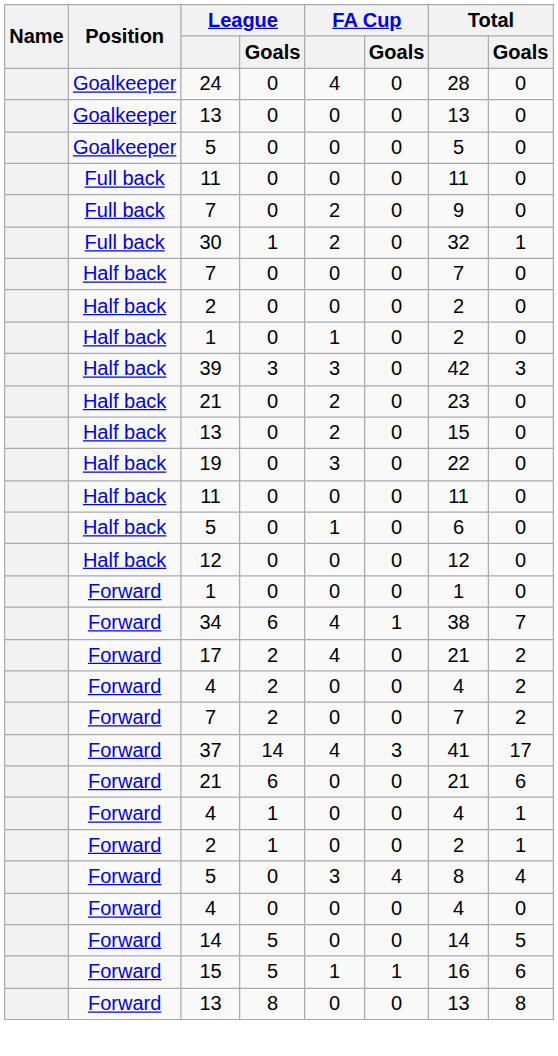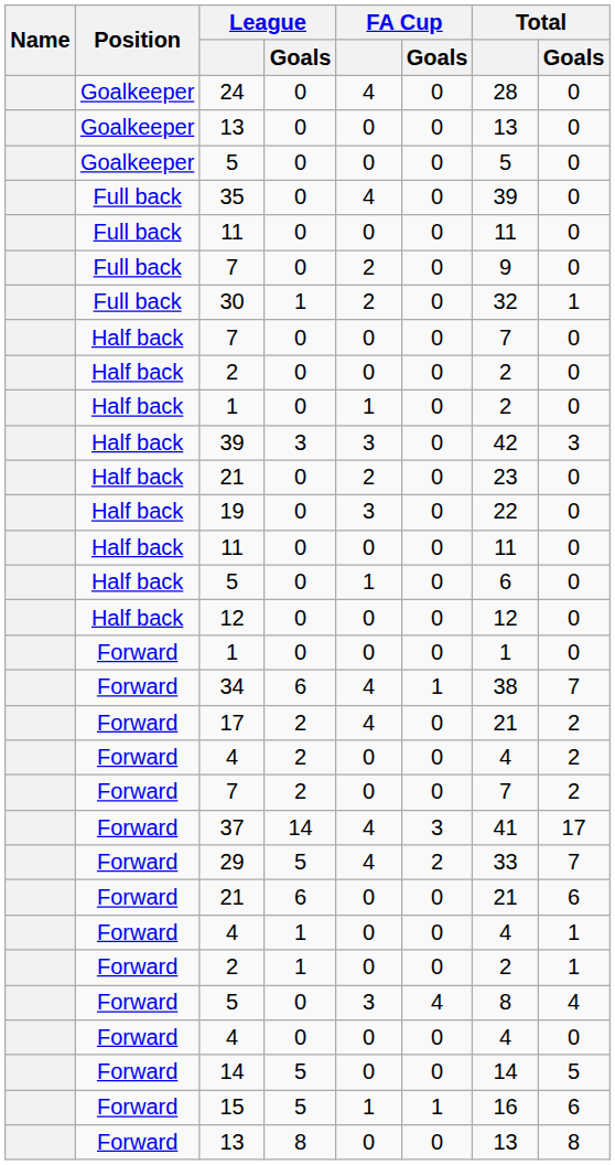 <table class="wikitable sortable plainrowheaders" style=text-align:center>
 <tr class="unsortable">
 <th scope=col rowspan=2>Name</th>
 <th scope=col rowspan=2>Position</th>
 <th scope=col colspan=2><a href='#'>League</a></th>
 <th scope=col colspan=2><a href='#'>FA Cup</a></th>
 <th scope=col colspan=2>Total</th>
 </tr>
 <tr>
 <th width=40 scope=col></th>
 <th width=40 scope=col>Goals</th>
 <th width=40 scope=col></th>
 <th width=40 scope=col>Goals</th>
 <th width=40 scope=col></th>
 <th width=40 scope=col>Goals</th>
 </tr>
 <tr>
 <th scope="row"></th>
 <td data-sort-value="1"><a href='#'>Goalkeeper</a></td>
 <td>24</td>
 <td>0</td>
 <td>4</td>
 <td>0</td>
 <td>28</td>
 <td>0</td>
 </tr>
 <tr>
 <th scope="row"></th>
 <td data-sort-value="1"><a href='#'>Goalkeeper</a></td>
 <td>13</td>
 <td>0</td>
 <td>0</td>
 <td>0</td>
 <td>13</td>
 <td>0</td>
 </tr>
 <tr>
 <th scope="row"></th>
 <td data-sort-value="1"><a href='#'>Goalkeeper</a></td>
 <td>5</td>
 <td>0</td>
 <td>0</td>
 <td>0</td>
 <td>5</td>
+<td>0</td>
+</tr>
+<tr>
+<th scope="row"></th>
+<td data-sort-value="2"><a href='#'>Full back</a></td>
+<td>35</td>
+<td>0</td>
+<td>4</td>
+<td>0</td>
+<td>39</td>
 <td>0</td>
 </tr>
 <tr>
 <th scope="row"> </th>
 <td data-sort-value="2"><a href='#'>Full back</a></td>
 <td>11</td>
 <td>0</td>
 <td>0</td>
 <td>0</td>
 <td>11</td>
 <td>0</td>
 </tr>
 <tr>
 <th scope="row"></th>
 <td data-sort-value="2"><a href='#'>Full back</a></td>
 <td>7</td>
 <td>0</td>
 <td>2</td>
 <td>0</td>
 <td>9</td>
 <td>0</td>
 </tr>
 <tr>
 <th scope="row"></th>
 <td data-sort-value="2"><a href='#'>Full back</a></td>
 <td>30</td>
 <td>1</td>
 <td>2</td>
 <td>0</td>
 <td>32</td>
 <td>1</td>
 </tr>
 <tr>
 <th scope="row"> </th>
 <td data-sort-value="3"><a href='#'>Half back</a></td>
 <td>7</td>
 <td>0</td>
 <td>0</td>
 <td>0</td>
 <td>7</td>
 <td>0</td>
 </tr>
 <tr>
 <th scope="row"> </th>
 <td data-sort-value="3"><a href='#'>Half back</a></td>
 <td>2</td>
 <td>0</td>
 <td>0</td>
 <td>0</td>
 <td>2</td>
 <td>0</td>
 </tr>
 <tr>
 <th scope="row"></th>
 <td data-sort-value="3"><a href='#'>Half back</a></td>
 <td>1</td>
 <td>0</td>
 <td>1</td>
 <td>0</td>
 <td>2</td>
 <td>0</td>
 </tr>
 <tr>
 <th scope="row"></th>
 <td data-sort-value="3"><a href='#'>Half back</a></td>
 <td>39</td>
 <td>3</td>
 <td>3</td>
 <td>0</td>
 <td>42</td>
 <td>3</td>
 </tr>
 <tr>
 <th scope="row"></th>
 <td data-sort-value="3"><a href='#'>Half back</a></td>
 <td>21</td>
 <td>0</td>
 <td>2</td>
 <td>0</td>
 <td>23</td>
-<td>0</td>
-</tr>
-<tr>
-<th scope="row"></th>
-<td data-sort-value="3"><a href='#'>Half back</a></td>
-<td>13</td>
-<td>0</td>
-<td>2</td>
-<td>0</td>
-<td>15</td>
 <td>0</td>
 </tr>
 <tr>
 <th scope="row"></th>
 <td data-sort-value="3"><a href='#'>Half back</a></td>
 <td>19</td>
 <td>0</td>
 <td>3</td>
 <td>0</td>
 <td>22</td>
 <td>0</td>
 </tr>
 <tr>
 <th scope="row"></th>
 <td data-sort-value="3"><a href='#'>Half back</a></td>
 <td>11</td>
 <td>0</td>
 <td>0</td>
 <td>0</td>
 <td>11</td>
 <td>0</td>
 </tr>
 <tr>
 <th scope="row"></th>
 <td data-sort-value="3"><a href='#'>Half back</a></td>
 <td>5</td>
 <td>0</td>
 <td>1</td>
 <td>0</td>
 <td>6</td>
 <td>0</td>
 </tr>
 <tr>
 <th scope="row"></th>
 <td data-sort-value="3"><a href='#'>Half back</a></td>
 <td>12</td>
 <td>0</td>
 <td>0</td>
 <td>0</td>
 <td>12</td>
 <td>0</td>
 </tr>
 <tr>
 <th scope="row"></th>
 <td data-sort-value="4"><a href='#'>Forward</a></td>
 <td>1</td>
 <td>0</td>
 <td>0</td>
 <td>0</td>
 <td>1</td>
 <td>0</td>
 </tr>
 <tr>
 <th scope="row"></th>
 <td data-sort-value="4"><a href='#'>Forward</a></td>
 <td>34</td>
 <td>6</td>
 <td>4</td>
 <td>1</td>
 <td>38</td>
 <td>7</td>
 </tr>
 <tr>
 <th scope="row"></th>
 <td data-sort-value="4"><a href='#'>Forward</a></td>
 <td>17</td>
 <td>2</td>
 <td>4</td>
 <td>0</td>
 <td>21</td>
 <td>2</td>
 </tr>
 <tr>
 <th scope="row"></th>
 <td data-sort-value="4"><a href='#'>Forward</a></td>
 <td>4</td>
 <td>2</td>
 <td>0</td>
 <td>0</td>
 <td>4</td>
 <td>2</td>
 </tr>
 <tr>
 <th scope="row"></th>
 <td data-sort-value="4"><a href='#'>Forward</a></td>
 <td>7</td>
 <td>2</td>
 <td>0</td>
 <td>0</td>
 <td>7</td>
 <td>2</td>
 </tr>
 <tr>
 <th scope="row"></th>
 <td data-sort-value="4"><a href='#'>Forward</a></td>
 <td>37</td>
 <td>14</td>
 <td>4</td>
 <td>3</td>
 <td>41</td>
 <td>17</td>
 </tr>
 <tr>
 <th scope="row"></th>
 <td data-sort-value="4"><a href='#'>Forward</a></td>
+<td>29</td>
+<td>5</td>
+<td>4</td>
+<td>2</td>
+<td>33</td>
+<td>7</td>
+</tr>
+<tr>
+<th scope="row"></th>
+<td data-sort-value="4"><a href='#'>Forward</a></td>
 <td>21</td>
 <td>6</td>
 <td>0</td>
 <td>0</td>
 <td>21</td>
 <td>6</td>
 </tr>
 <tr>
 <th scope="row"></th>
 <td data-sort-value="4"><a href='#'>Forward</a></td>
 <td>4</td>
 <td>1</td>
 <td>0</td>
 <td>0</td>
 <td>4</td>
 <td>1</td>
 </tr>
 <tr>
 <th scope="row"></th>
 <td data-sort-value="4"><a href='#'>Forward</a></td>
 <td>2</td>
 <td>1</td>
 <td>0</td>
 <td>0</td>
 <td>2</td>
 <td>1</td>
 </tr>
 <tr>
 <th scope="row"></th>
 <td data-sort-value="4"><a href='#'>Forward</a></td>
 <td>5</td>
 <td>0</td>
 <td>3</td>
 <td>4</td>
 <td>8</td>
 <td>4</td>
 </tr>
 <tr>
 <th scope="row"> </th>
 <td data-sort-value="4"><a href='#'>Forward</a></td>
 <td>4</td>
 <td>0</td>
 <td>0</td>
 <td>0</td>
 <td>4</td>
 <td>0</td>
 </tr>
 <tr>
 <th scope="row"></th>
 <td data-sort-value="4"><a href='#'>Forward</a></td>
 <td>14</td>
 <td>5</td>
 <td>0</td>
 <td>0</td>
 <td>14</td>
 <td>5</td>
 </tr>
 <tr>
 <th scope="row"></th>
 <td data-sort-value="4"><a href='#'>Forward</a></td>
 <td>15</td>
 <td>5</td>
 <td>1</td>
 <td>1</td>
 <td>16</td>
 <td>6</td>
 </tr>
 <tr>
 <th scope="row"> </th>
 <td data-sort-value="4"><a href='#'>Forward</a></td>
 <td>13</td>
 <td>8</td>
 <td>0</td>
 <td>0</td>
 <td>13</td>
 <td>8</td>
 </tr>
 </table>
